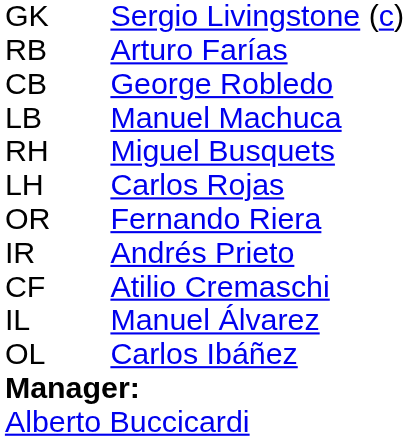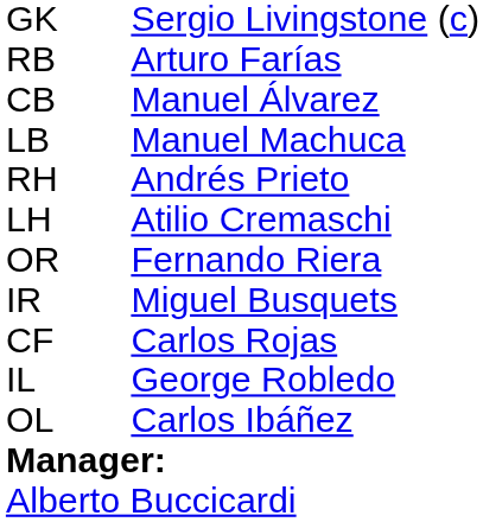 <table style="font-size:90%; margin:0.2em auto;" cellspacing="0" cellpadding="0">
 <tr>
 <th width="25"></th>
 <th width="25"></th>
 </tr>
 <tr>
 <td>GK</td>
 <td></td>
 <td><a href='#'>Sergio Livingstone</a> (<a href='#'>c</a>)</td>
 </tr>
 <tr>
 <td>RB</td>
 <td></td>
 <td><a href='#'>Arturo Farías</a></td>
 </tr>
 <tr>
 <td>CB</td>
 <td></td>
-<td><a href='#'>George Robledo</a></td>
+<td><a href='#'>Manuel Álvarez</a></td>
 </tr>
 <tr>
 <td>LB</td>
 <td></td>
 <td><a href='#'>Manuel Machuca</a></td>
 </tr>
 <tr>
 <td>RH</td>
 <td></td>
-<td><a href='#'>Miguel Busquets</a></td>
+<td><a href='#'>Andrés Prieto</a></td>
 </tr>
 <tr>
 <td>LH</td>
 <td></td>
-<td><a href='#'>Carlos Rojas</a></td>
+<td><a href='#'>Atilio Cremaschi</a></td>
 </tr>
 <tr>
 <td>OR</td>
 <td></td>
 <td><a href='#'>Fernando Riera</a></td>
 </tr>
 <tr>
 <td>IR</td>
 <td></td>
-<td><a href='#'>Andrés Prieto</a></td>
+<td><a href='#'>Miguel Busquets</a></td>
 </tr>
 <tr>
 <td>CF</td>
 <td></td>
-<td><a href='#'>Atilio Cremaschi</a></td>
+<td><a href='#'>Carlos Rojas</a></td>
 </tr>
 <tr>
 <td>IL</td>
 <td></td>
-<td><a href='#'>Manuel Álvarez</a></td>
+<td><a href='#'>George Robledo</a></td>
 </tr>
 <tr>
 <td>OL</td>
 <td></td>
 <td><a href='#'>Carlos Ibáñez</a></td>
 </tr>
 <tr>
 <td colspan=3><strong>Manager:</strong></td>
 </tr>
 <tr>
 <td colspan=4><a href='#'>Alberto Buccicardi</a></td>
 </tr>
 </table>
